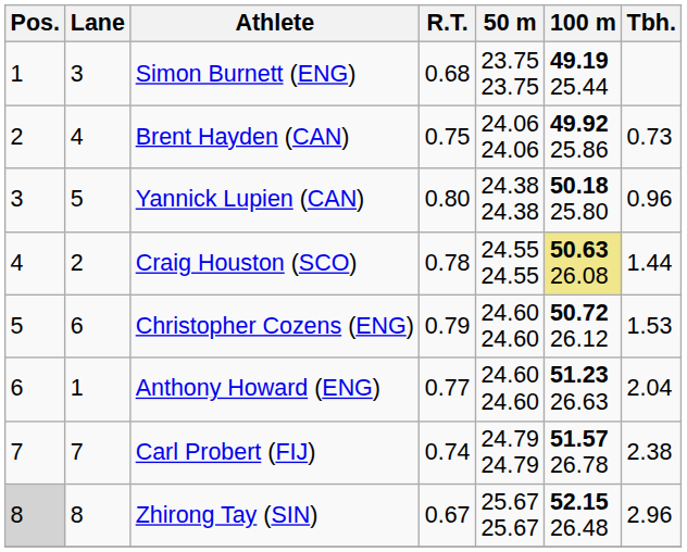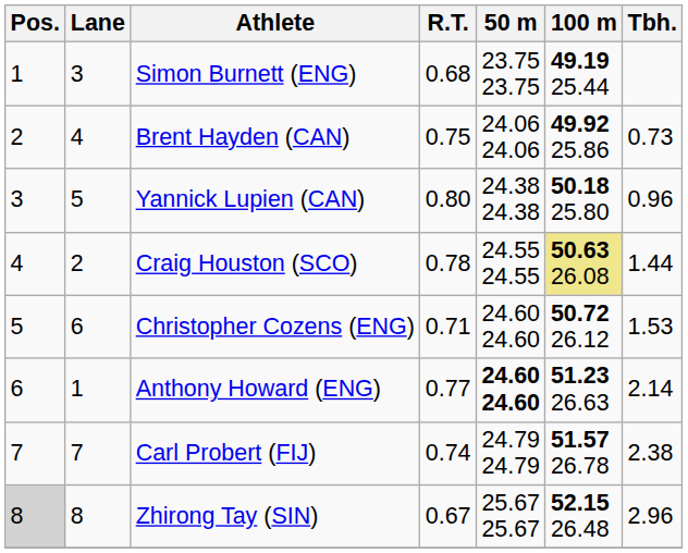 <table class="wikitable">
 <tr>
 <th>Pos.</th>
 <th>Lane</th>
 <th>Athlete</th>
 <th>R.T.</th>
 <th>50 m</th>
 <th>100 m</th>
 <th>Tbh.</th>
 </tr>
 <tr>
 <td>1</td>
 <td>3</td>
 <td> <a href='#'>Simon Burnett</a> (<a href='#'>ENG</a>)</td>
 <td>0.68</td>
 <td>23.75<br>23.75</td>
 <td><strong>49.19</strong><br>25.44</td>
 <td> </td>
 </tr>
 <tr>
 <td>2</td>
 <td>4</td>
 <td> <a href='#'>Brent Hayden</a> (<a href='#'>CAN</a>)</td>
 <td>0.75</td>
 <td>24.06<br>24.06</td>
 <td><strong>49.92</strong><br>25.86</td>
 <td>0.73</td>
 </tr>
 <tr>
 <td>3</td>
 <td>5</td>
 <td> <a href='#'>Yannick Lupien</a> (<a href='#'>CAN</a>)</td>
 <td>0.80</td>
 <td>24.38<br>24.38</td>
 <td><strong>50.18</strong><br>25.80</td>
 <td>0.96</td>
 </tr>
 <tr>
 <td>4</td>
 <td>2</td>
 <td> <a href='#'>Craig Houston</a> (<a href='#'>SCO</a>)</td>
 <td>0.78</td>
 <td>24.55<br>24.55</td>
 <td style="background: khaki;"><strong>50.63</strong><br>26.08</td>
 <td>1.44</td>
 </tr>
 <tr>
 <td>5</td>
 <td>6</td>
 <td> <a href='#'>Christopher Cozens</a> (<a href='#'>ENG</a>)</td>
-<td>0.79</td>
+<td>0.71</td>
 <td>24.60<br>24.60</td>
 <td><strong>50.72</strong><br>26.12</td>
 <td>1.53</td>
 </tr>
 <tr>
 <td>6</td>
 <td>1</td>
 <td> <a href='#'>Anthony Howard</a> (<a href='#'>ENG</a>)</td>
 <td>0.77</td>
-<td>24.60<br>24.60</td>
+<td><strong>24.60<br>24.60</strong></td>
 <td><strong>51.23</strong><br>26.63</td>
-<td>2.04</td>
+<td>2.14</td>
 </tr>
 <tr>
 <td>7</td>
 <td>7</td>
 <td> <a href='#'>Carl Probert</a> (<a href='#'>FIJ</a>)</td>
 <td>0.74</td>
 <td>24.79<br>24.79</td>
 <td><strong>51.57</strong><br>26.78</td>
 <td>2.38</td>
 </tr>
 <tr>
 <td style="background: lightgrey;">8</td>
 <td>8</td>
 <td> <a href='#'>Zhirong Tay</a> (<a href='#'>SIN</a>)</td>
 <td>0.67</td>
 <td>25.67<br>25.67</td>
 <td><strong>52.15</strong><br>26.48</td>
 <td>2.96</td>
 </tr>
 <tr>
 </tr>
 </table>
